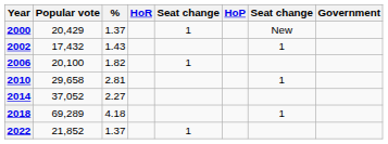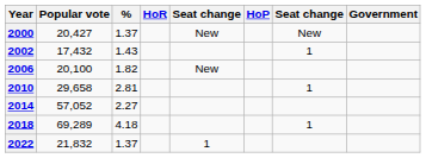 <table class="wikitable" style="text-align: center;">
 <tr>
 <th>Year</th>
 <th>Popular vote</th>
 <th>%</th>
 <th><a href='#'>HoR</a></th>
 <th>Seat change</th>
 <th><a href='#'>HoP</a></th>
 <th>Seat change</th>
 <th>Government</th>
 </tr>
 <tr>
 <th><a href='#'>2000</a></th>
-<td align=center>20,429</td>
+<td align=center>20,427</td>
 <td>1.37</td>
 <td></td>
-<td> 1</td>
+<td>New</td>
 <td></td>
 <td>New</td>
 <td></td>
 </tr>
 <tr>
 <th><a href='#'>2002</a></th>
 <td align=center>17,432</td>
 <td>1.43</td>
 <td></td>
 <td></td>
 <td></td>
 <td> 1</td>
 <td></td>
 </tr>
 <tr>
 <th><a href='#'>2006</a></th>
 <td align=center>20,100</td>
 <td>1.82</td>
 <td></td>
-<td> 1</td>
+<td>New</td>
 <td></td>
 <td></td>
 <td></td>
 </tr>
 <tr>
 <th><a href='#'>2010</a></th>
 <td align=center>29,658</td>
 <td>2.81</td>
 <td></td>
 <td></td>
 <td></td>
 <td> 1</td>
 <td></td>
 </tr>
 <tr>
 <th><a href='#'>2014</a></th>
-<td align=center>37,052</td>
+<td align=center>57,052</td>
 <td>2.27</td>
 <td></td>
 <td></td>
 <td></td>
 <td></td>
 <td></td>
 </tr>
 <tr>
 <th><a href='#'>2018</a></th>
 <td align=center>69,289</td>
 <td>4.18</td>
 <td></td>
 <td></td>
 <td></td>
 <td> 1</td>
 <td></td>
 </tr>
 <tr>
 <th><a href='#'>2022</a></th>
-<td align=center>21,852</td>
+<td align=center>21,832</td>
 <td>1.37</td>
 <td></td>
 <td> 1</td>
 <td></td>
 <td></td>
 <td></td>
 </tr>
 </table>
